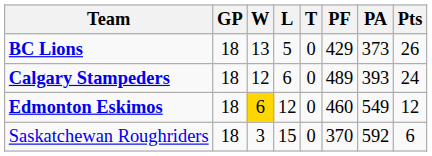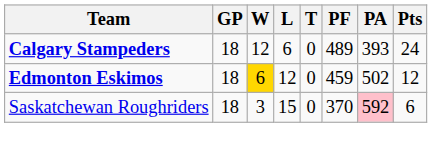 <table class="wikitable" style="float:left; margin-right:1em">
 <tr>
 <th>Team</th>
 <th>GP</th>
 <th>W</th>
 <th>L</th>
 <th>T</th>
 <th>PF</th>
 <th>PA</th>
 <th>Pts</th>
-</tr>
-<tr align="center">
-<td align="left"><strong><a href='#'>BC Lions</a></strong></td>
-<td>18</td>
-<td>13</td>
-<td>5</td>
-<td>0</td>
-<td>429</td>
-<td>373</td>
-<td>26</td>
 </tr>
 <tr align="center">
 <td align="left"><strong><a href='#'>Calgary Stampeders</a></strong></td>
 <td>18</td>
 <td>12</td>
 <td>6</td>
 <td>0</td>
 <td>489</td>
 <td>393</td>
 <td>24</td>
 </tr>
 <tr align="center">
 <td align="left"><strong><a href='#'>Edmonton Eskimos</a></strong></td>
 <td>18</td>
 <td style="background: gold;">6</td>
 <td>12</td>
 <td>0</td>
-<td>460</td>
-<td>549</td>
+<td>459</td>
+<td>502</td>
 <td>12</td>
 </tr>
 <tr align="center">
 <td align="left"><a href='#'>Saskatchewan Roughriders</a></td>
 <td>18</td>
 <td>3</td>
 <td>15</td>
 <td>0</td>
 <td>370</td>
-<td>592</td>
+<td style="background: pink;">592</td>
 <td>6</td>
 </tr>
 </table>
